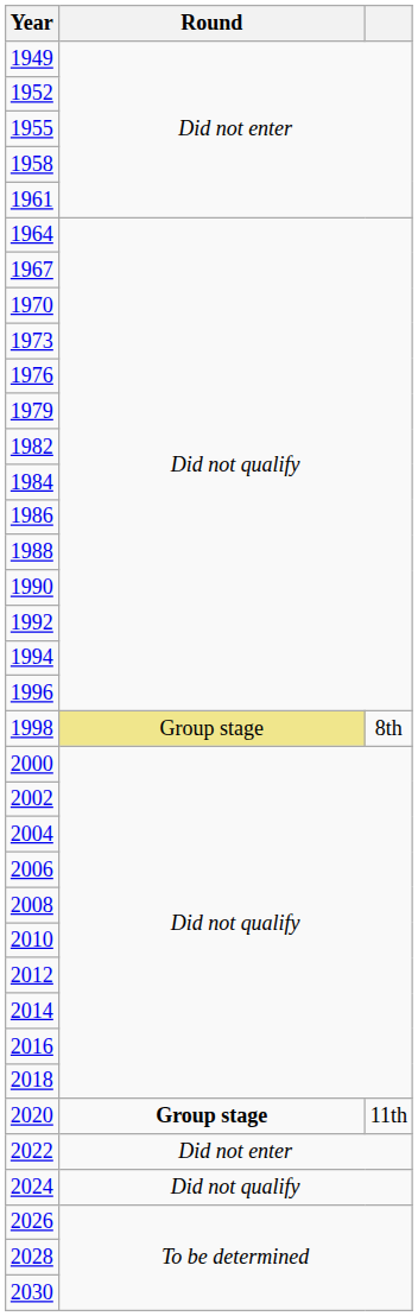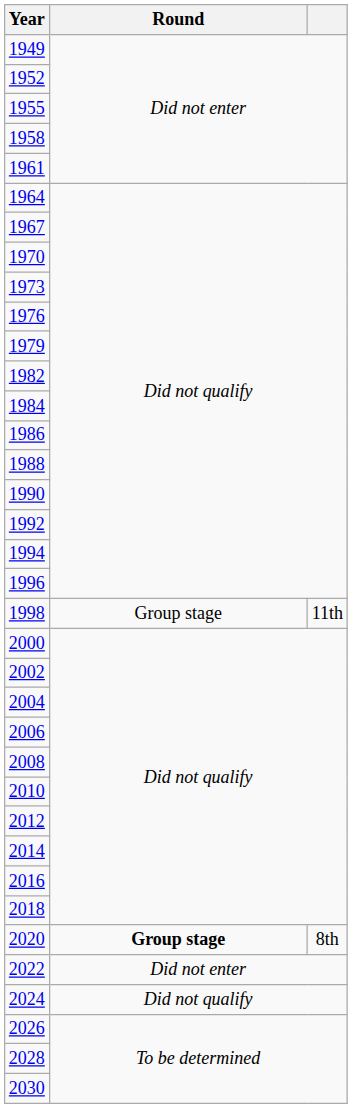 <table class="wikitable" style="text-align: center; font-size:90%">
 <tr>
 <th>Year</th>
 <th style="width:200px">Round</th>
 <th></th>
 </tr>
 <tr>
 <td><a href='#'>1949</a></td>
 <td colspan="2" rowspan="5"><em>Did not enter</em></td>
 </tr>
 <tr>
 <td><a href='#'>1952</a></td>
 </tr>
 <tr>
 <td><a href='#'>1955</a></td>
 </tr>
 <tr>
 <td><a href='#'>1958</a></td>
 </tr>
 <tr>
 <td><a href='#'>1961</a></td>
 </tr>
 <tr>
 <td><a href='#'>1964</a></td>
 <td colspan="2" rowspan="14"><em>Did not qualify</em></td>
 </tr>
 <tr>
 <td><a href='#'>1967</a></td>
 </tr>
 <tr>
 <td><a href='#'>1970</a></td>
 </tr>
 <tr>
 <td><a href='#'>1973</a></td>
 </tr>
 <tr>
 <td><a href='#'>1976</a></td>
 </tr>
 <tr>
 <td><a href='#'>1979</a></td>
 </tr>
 <tr>
 <td><a href='#'>1982</a></td>
 </tr>
 <tr>
 <td><a href='#'>1984</a></td>
 </tr>
 <tr>
 <td><a href='#'>1986</a></td>
 </tr>
 <tr>
 <td><a href='#'>1988</a></td>
 </tr>
 <tr>
 <td><a href='#'>1990</a></td>
 </tr>
 <tr>
 <td><a href='#'>1992</a></td>
 </tr>
 <tr>
 <td><a href='#'>1994</a></td>
 </tr>
 <tr>
 <td><a href='#'>1996</a></td>
 </tr>
 <tr>
 <td><a href='#'>1998</a></td>
-<td style="background: khaki;">Group stage</td>
-<td>8th</td>
+<td>Group stage</td>
+<td>11th</td>
 </tr>
 <tr>
 <td><a href='#'>2000</a></td>
 <td colspan="2" rowspan="10"><em>Did not qualify</em></td>
 </tr>
 <tr>
 <td><a href='#'>2002</a></td>
 </tr>
 <tr>
 <td><a href='#'>2004</a></td>
 </tr>
 <tr>
 <td><a href='#'>2006</a></td>
 </tr>
 <tr>
 <td><a href='#'>2008</a></td>
 </tr>
 <tr>
 <td><a href='#'>2010</a></td>
 </tr>
 <tr>
 <td><a href='#'>2012</a></td>
 </tr>
 <tr>
 <td><a href='#'>2014</a></td>
 </tr>
 <tr>
 <td><a href='#'>2016</a></td>
 </tr>
 <tr>
 <td><a href='#'>2018</a></td>
 </tr>
 <tr>
 <td><a href='#'>2020</a></td>
 <td><strong>Group stage</strong></td>
-<td>11th</td>
+<td>8th</td>
 </tr>
 <tr>
 <td><a href='#'>2022</a></td>
 <td colspan="2"><em>Did not enter</em></td>
 </tr>
 <tr>
 <td><a href='#'>2024</a></td>
 <td colspan="2"><em>Did not qualify</em></td>
 </tr>
 <tr>
 <td><a href='#'>2026</a></td>
 <td colspan="2" rowspan="3"><em>To be determined</em></td>
 </tr>
 <tr>
 <td><a href='#'>2028</a></td>
 </tr>
 <tr>
 <td><a href='#'>2030</a></td>
 </tr>
 </table>
